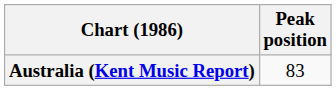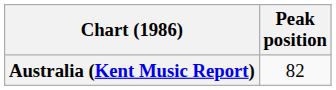 <table class="wikitable sortable plainrowheaders">
 <tr>
 <th>Chart (1986)</th>
 <th>Peak<br>position</th>
 </tr>
 <tr>
 <th scope="row">Australia (<a href='#'>Kent Music Report</a>)</th>
-<td style="text-align:center;">83</td>
+<td style="text-align:center;">82</td>
 </tr>
 </table>
